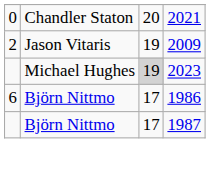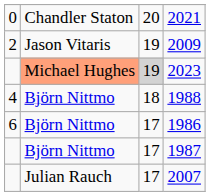 <table class="wikitable">
 <tr>
 </tr>
 <tr>
 <td>0</td>
 <td>Chandler Staton</td>
 <td>20</td>
 <td><a href='#'>2021</a></td>
 </tr>
 <tr>
 <td>2</td>
 <td>Jason Vitaris</td>
 <td>19</td>
 <td><a href='#'>2009</a></td>
 </tr>
 <tr>
 <td></td>
-<td>Michael Hughes</td>
+<td style="background: lightsalmon;">Michael Hughes</td>
 <td style="background: lightgrey;">19</td>
 <td><a href='#'>2023</a></td>
+</tr>
+<tr>
+<td>4</td>
+<td><a href='#'>Björn Nittmo</a></td>
+<td>18</td>
+<td><a href='#'>1988</a></td>
 </tr>
 <tr>
 <td>6</td>
 <td><a href='#'>Björn Nittmo</a></td>
 <td>17</td>
 <td><a href='#'>1986</a></td>
 </tr>
 <tr>
 <td></td>
 <td><a href='#'>Björn Nittmo</a></td>
 <td>17</td>
 <td><a href='#'>1987</a></td>
 </tr>
+<tr>
+<td></td>
+<td>Julian Rauch</td>
+<td>17</td>
+<td><a href='#'>2007</a></td>
+</tr>
 </table>
